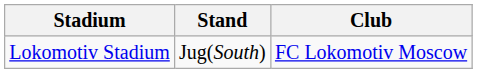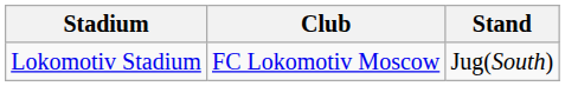 <table class="wikitable">
 <tr>
 <th>Stadium</th>
+<th>Club</th>
 <th>Stand</th>
-<th>Club</th>
 </tr>
 <tr>
 <td style="text-align:left;"><a href='#'>Lokomotiv Stadium</a></td>
+<td><a href='#'>FC Lokomotiv Moscow</a></td>
 <td>Jug(<em>South</em>)</td>
-<td><a href='#'>FC Lokomotiv Moscow</a></td>
 </tr>
 </table>
